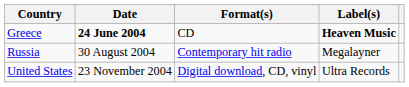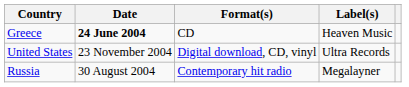 <table class="wikitable plainrowheaders" style="text-align:left">
 <tr>
 <th>Country</th>
 <th>Date</th>
 <th>Format(s)</th>
 <th>Label(s)</th>
 <th></th>
 </tr>
 <tr>
 <td><a href='#'>Greece</a></td>
 <td><strong>24 June 2004</strong></td>
 <td>CD</td>
-<td><strong>Heaven Music</strong></td>
+<td>Heaven Music</td>
+<td></td>
+</tr>
+<tr>
+<td><a href='#'>United States</a></td>
+<td>23 November 2004</td>
+<td><a href='#'>Digital download</a>, CD, vinyl</td>
+<td>Ultra Records</td>
 <td></td>
 </tr>
 <tr>
 <td><a href='#'>Russia</a></td>
 <td>30 August 2004</td>
 <td><a href='#'>Contemporary hit radio</a></td>
 <td>Megalayner</td>
 <td></td>
 </tr>
-<tr>
-<td><a href='#'>United States</a></td>
-<td>23 November 2004</td>
-<td><a href='#'>Digital download</a>, CD, vinyl</td>
-<td>Ultra Records</td>
-<td></td>
-</tr>
 </table>
